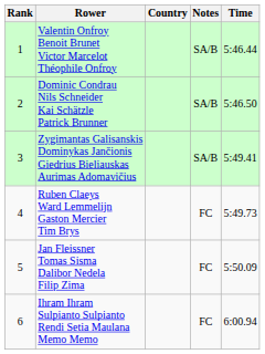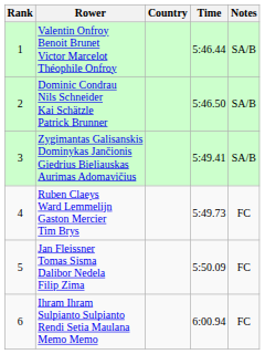 <table class="wikitable" style="text-align:center">
 <tr>
 <th>Rank</th>
 <th>Rower</th>
 <th>Country</th>
+<th>Time</th>
 <th>Notes</th>
-<th>Time</th>
 </tr>
 <tr bgcolor=ccffcc>
 <td>1</td>
 <td align="left"><a href='#'>Valentin Onfroy</a><br><a href='#'>Benoit Brunet</a><br><a href='#'>Victor Marcelot</a><br><a href='#'>Théophile Onfroy</a></td>
 <td align="left"></td>
+<td>5:46.44</td>
 <td>SA/B</td>
-<td>5:46.44</td>
 </tr>
 <tr bgcolor=ccffcc>
 <td>2</td>
 <td align="left"><a href='#'>Dominic Condrau</a><br><a href='#'>Nils Schneider</a><br><a href='#'>Kai Schätzle</a><br><a href='#'>Patrick Brunner</a></td>
 <td align="left"></td>
+<td>5:46.50</td>
 <td>SA/B</td>
-<td>5:46.50</td>
 </tr>
 <tr bgcolor=ccffcc>
 <td>3</td>
 <td align="left"><a href='#'>Zygimantas Galisanskis</a><br><a href='#'>Dominykas Jančionis</a><br><a href='#'>Giedrius Bieliauskas</a><br><a href='#'>Aurimas Adomavičius</a></td>
 <td align="left"></td>
+<td>5:49.41</td>
 <td>SA/B</td>
-<td>5:49.41</td>
 </tr>
 <tr>
 <td>4</td>
 <td align="left"><a href='#'>Ruben Claeys</a><br><a href='#'>Ward Lemmelijn</a><br><a href='#'>Gaston Mercier</a><br><a href='#'>Tim Brys</a></td>
 <td align="left"></td>
+<td>5:49.73</td>
 <td>FC</td>
-<td>5:49.73</td>
 </tr>
 <tr>
 <td>5</td>
 <td align="left"><a href='#'>Jan Fleissner</a><br><a href='#'>Tomas Sisma</a><br><a href='#'>Dalibor Nedela</a><br><a href='#'>Filip Zima</a></td>
 <td align="left"></td>
+<td>5:50.09</td>
 <td>FC</td>
-<td>5:50.09</td>
 </tr>
 <tr>
 <td>6</td>
 <td align="left"><a href='#'>Ihram Ihram</a><br><a href='#'>Sulpianto Sulpianto</a><br><a href='#'>Rendi Setia Maulana</a><br><a href='#'>Memo Memo</a></td>
 <td align="left"></td>
+<td>6:00.94</td>
 <td>FC</td>
-<td>6:00.94</td>
 </tr>
 </table>
